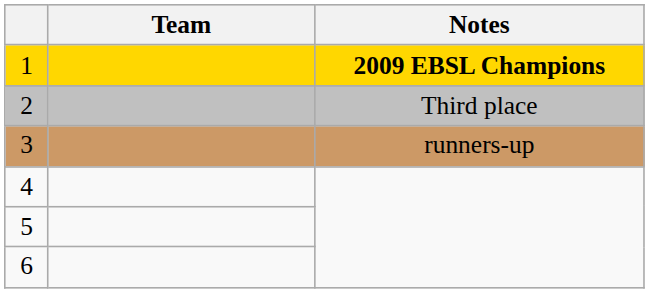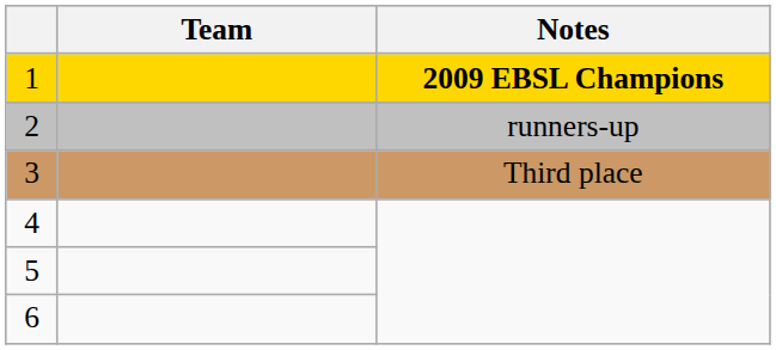 <table class="wikitable" style="text-align: center; font-size: 100%;">
 <tr>
 <th width="20"></th>
 <th width="160">Team</th>
 <th width="200">Notes</th>
 </tr>
 <tr style="background-color: gold;">
 <td>1</td>
 <td align=left><strong></strong></td>
 <td><strong>2009 EBSL Champions</strong></td>
 </tr>
 <tr style="background-color: silver;">
 <td>2</td>
 <td align=left></td>
-<td>Third place</td>
+<td>runners-up</td>
 </tr>
 <tr style="background-color: #C96;">
 <td>3</td>
 <td align=left></td>
-<td>runners-up</td>
+<td>Third place</td>
 </tr>
 <tr>
 <td>4</td>
 <td align=left></td>
 <td rowspan=3></td>
 </tr>
 <tr>
 <td>5</td>
 <td align=left></td>
 </tr>
 <tr>
 <td>6</td>
 <td align=left></td>
 </tr>
 </table>
